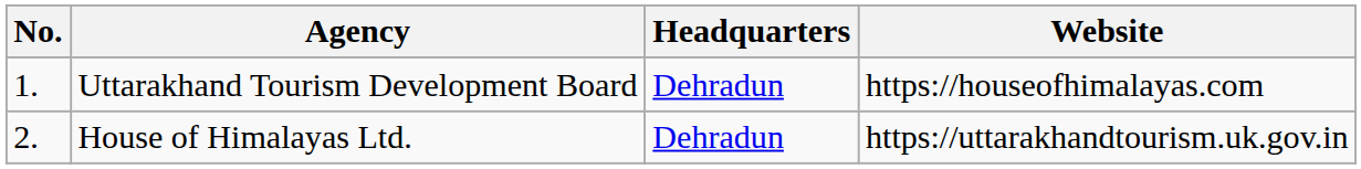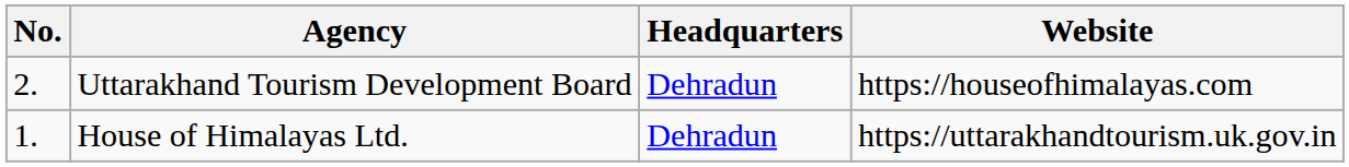 <table class="sortable wikitable" style="margin: 1em auto 1em auto;">
 <tr>
 <th>No.</th>
 <th>Agency</th>
 <th>Headquarters</th>
 <th>Website</th>
 </tr>
 <tr>
-<td>1.</td>
+<td>2.</td>
 <td>Uttarakhand Tourism Development Board</td>
 <td><a href='#'>Dehradun</a></td>
 <td>https://houseofhimalayas.com</td>
 </tr>
 <tr>
-<td>2.</td>
+<td>1.</td>
 <td>House of Himalayas Ltd.</td>
 <td><a href='#'>Dehradun</a></td>
 <td>https://uttarakhandtourism.uk.gov.in</td>
 </tr>
 </table>
